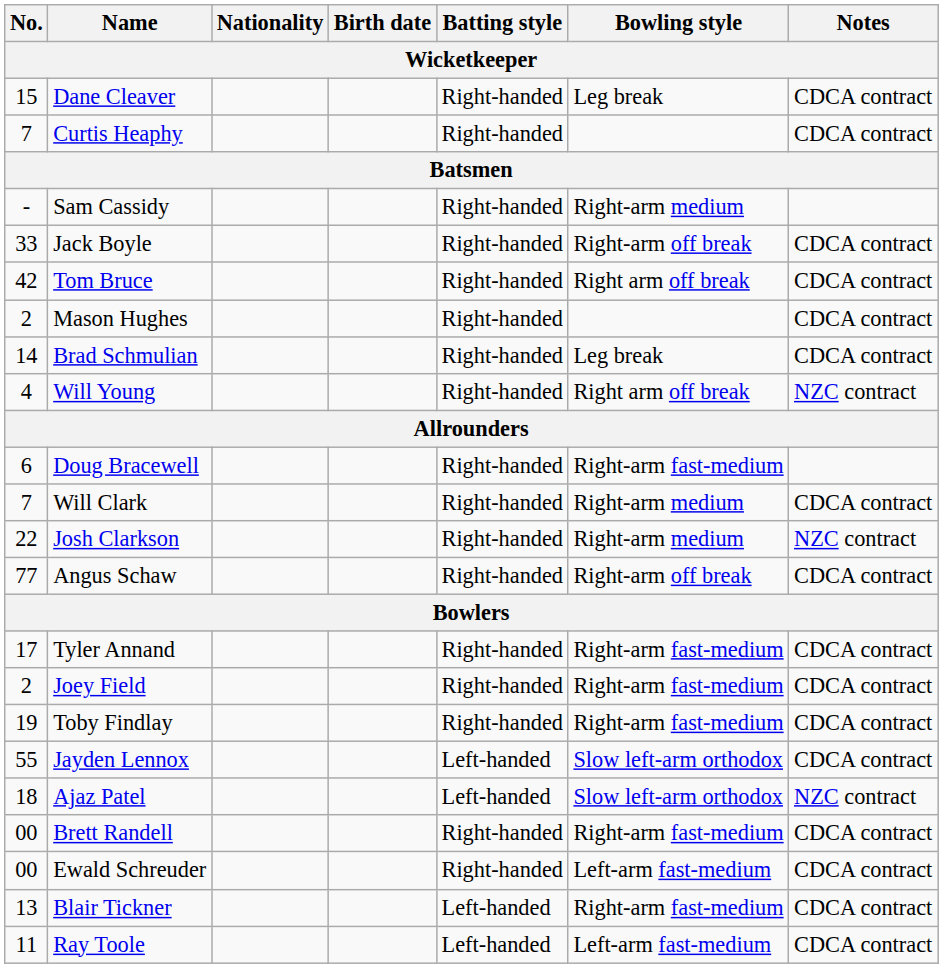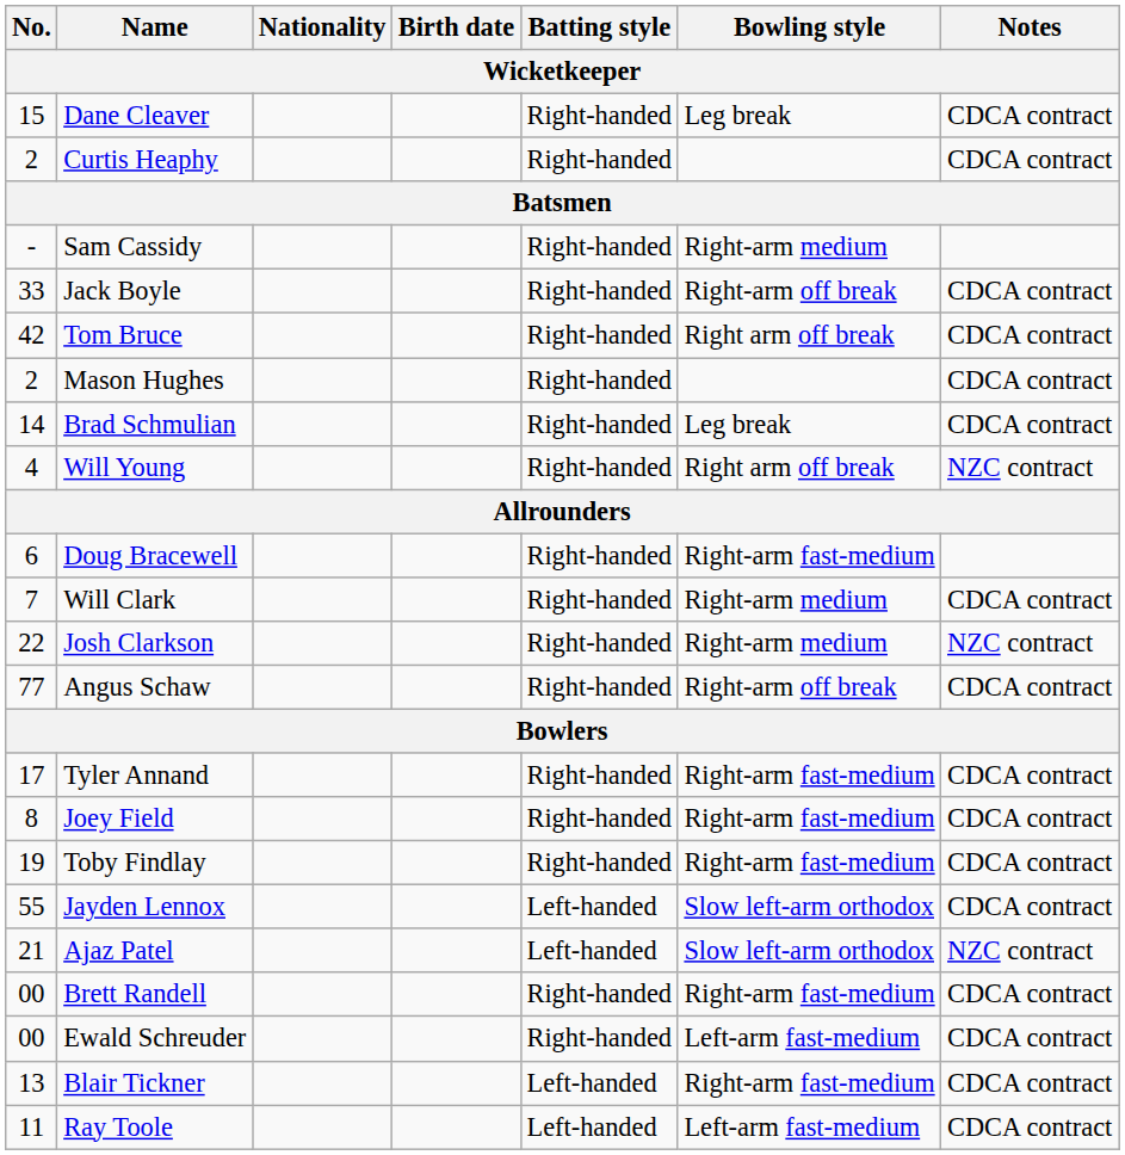 <table class="wikitable"  style="font-size:95%;">
 <tr>
 <th>No.</th>
 <th>Name</th>
 <th>Nationality</th>
 <th>Birth date</th>
 <th>Batting style</th>
 <th>Bowling style</th>
 <th>Notes</th>
 </tr>
 <tr>
 <th colspan="7">Wicketkeeper</th>
 </tr>
 <tr>
 <td style="text-align:center">15</td>
 <td><a href='#'>Dane Cleaver</a> </td>
 <td></td>
 <td></td>
 <td>Right-handed</td>
 <td>Leg break</td>
 <td>CDCA contract</td>
 </tr>
 <tr>
-<td style="text-align:center">7</td>
+<td style="text-align:center">2</td>
 <td><a href='#'>Curtis Heaphy</a></td>
 <td></td>
 <td></td>
 <td>Right-handed</td>
 <td></td>
 <td>CDCA contract</td>
 </tr>
 <tr>
 <th colspan="7">Batsmen</th>
 </tr>
 <tr>
 <td style="text-align:center">-</td>
 <td>Sam Cassidy</td>
 <td></td>
 <td></td>
 <td>Right-handed</td>
 <td>Right-arm <a href='#'>medium</a></td>
 <td></td>
 </tr>
 <tr>
 <td style="text-align:center">33</td>
 <td>Jack Boyle</td>
 <td></td>
 <td></td>
 <td>Right-handed</td>
 <td>Right-arm <a href='#'>off break</a></td>
 <td>CDCA contract</td>
 </tr>
 <tr>
 <td style="text-align:center">42</td>
 <td><a href='#'>Tom Bruce</a> </td>
 <td></td>
 <td></td>
 <td>Right-handed</td>
 <td>Right arm <a href='#'>off break</a></td>
 <td>CDCA contract</td>
 </tr>
 <tr>
 <td style="text-align:center">2</td>
 <td>Mason Hughes</td>
 <td></td>
 <td></td>
 <td>Right-handed</td>
 <td></td>
 <td>CDCA contract</td>
 </tr>
 <tr>
 <td style="text-align:center">14</td>
 <td><a href='#'>Brad Schmulian</a></td>
 <td></td>
 <td></td>
 <td>Right-handed</td>
 <td>Leg break</td>
 <td>CDCA contract</td>
 </tr>
 <tr>
 <td style="text-align:center">4</td>
 <td><a href='#'>Will Young</a> </td>
 <td></td>
 <td></td>
 <td>Right-handed</td>
 <td>Right arm <a href='#'>off break</a></td>
 <td><a href='#'>NZC</a> contract</td>
 </tr>
 <tr>
 <th colspan="7">Allrounders</th>
 </tr>
 <tr>
 <td style="text-align:center">6</td>
 <td><a href='#'>Doug Bracewell</a> </td>
 <td></td>
 <td></td>
 <td>Right-handed</td>
 <td>Right-arm <a href='#'>fast-medium</a></td>
 <td></td>
 </tr>
 <tr>
 <td style="text-align:center">7</td>
 <td>Will Clark</td>
 <td></td>
 <td></td>
 <td>Right-handed</td>
 <td>Right-arm <a href='#'>medium</a></td>
 <td>CDCA contract</td>
 </tr>
 <tr>
 <td style="text-align:center">22</td>
 <td><a href='#'>Josh Clarkson</a> </td>
 <td></td>
 <td></td>
 <td>Right-handed</td>
 <td>Right-arm <a href='#'>medium</a></td>
 <td><a href='#'>NZC</a> contract</td>
 </tr>
 <tr>
 <td style="text-align:center">77</td>
 <td>Angus Schaw</td>
 <td></td>
 <td></td>
 <td>Right-handed</td>
 <td>Right-arm <a href='#'>off break</a></td>
 <td>CDCA contract</td>
 </tr>
 <tr>
 <th colspan="7">Bowlers</th>
 </tr>
 <tr>
 <td style="text-align:center">17</td>
 <td>Tyler Annand</td>
 <td></td>
 <td></td>
 <td>Right-handed</td>
 <td>Right-arm <a href='#'>fast-medium</a></td>
 <td>CDCA contract</td>
 </tr>
 <tr>
-<td style="text-align:center">2</td>
+<td style="text-align:center">8</td>
 <td><a href='#'>Joey Field</a></td>
 <td></td>
 <td></td>
 <td>Right-handed</td>
 <td>Right-arm <a href='#'>fast-medium</a></td>
 <td>CDCA contract</td>
 </tr>
 <tr>
 <td style="text-align:center">19</td>
 <td>Toby Findlay</td>
 <td></td>
 <td></td>
 <td>Right-handed</td>
 <td>Right-arm <a href='#'>fast-medium</a></td>
 <td>CDCA contract</td>
 </tr>
 <tr>
 <td style="text-align:center">55</td>
 <td><a href='#'>Jayden Lennox</a></td>
 <td></td>
 <td></td>
 <td>Left-handed</td>
 <td><a href='#'>Slow left-arm orthodox</a></td>
 <td>CDCA contract</td>
 </tr>
 <tr>
-<td style="text-align:center">18</td>
+<td style="text-align:center">21</td>
 <td><a href='#'>Ajaz Patel</a> </td>
 <td></td>
 <td></td>
 <td>Left-handed</td>
 <td><a href='#'>Slow left-arm orthodox</a></td>
 <td><a href='#'>NZC</a> contract</td>
 </tr>
 <tr>
 <td style="text-align:center">00</td>
 <td><a href='#'>Brett Randell</a></td>
 <td></td>
 <td></td>
 <td>Right-handed</td>
 <td>Right-arm <a href='#'>fast-medium</a></td>
 <td>CDCA contract</td>
 </tr>
 <tr>
 <td style="text-align:center">00</td>
 <td>Ewald Schreuder</td>
 <td></td>
 <td></td>
 <td>Right-handed</td>
 <td>Left-arm <a href='#'>fast-medium</a></td>
 <td>CDCA contract</td>
 </tr>
 <tr>
 <td style="text-align:center">13</td>
 <td><a href='#'>Blair Tickner</a> </td>
 <td></td>
 <td></td>
 <td>Left-handed</td>
 <td>Right-arm <a href='#'>fast-medium</a></td>
 <td>CDCA contract</td>
 </tr>
 <tr>
 <td style="text-align:center">11</td>
 <td><a href='#'>Ray Toole</a></td>
 <td></td>
 <td></td>
 <td>Left-handed</td>
 <td>Left-arm <a href='#'>fast-medium</a></td>
 <td>CDCA contract</td>
 </tr>
 </table>
